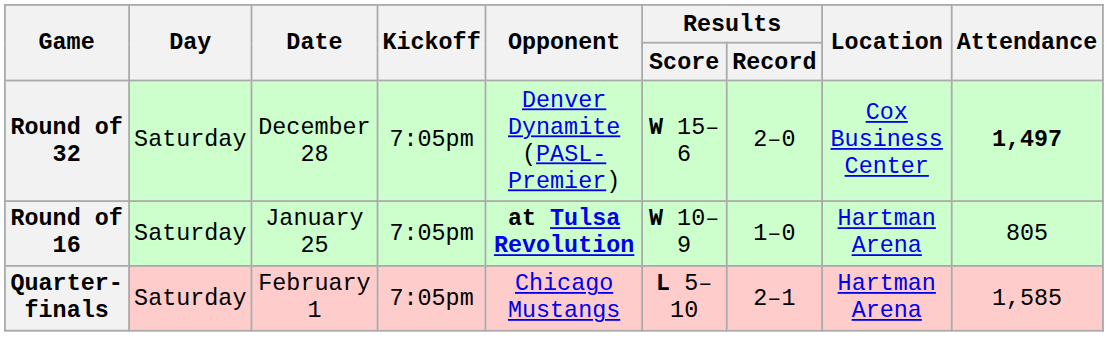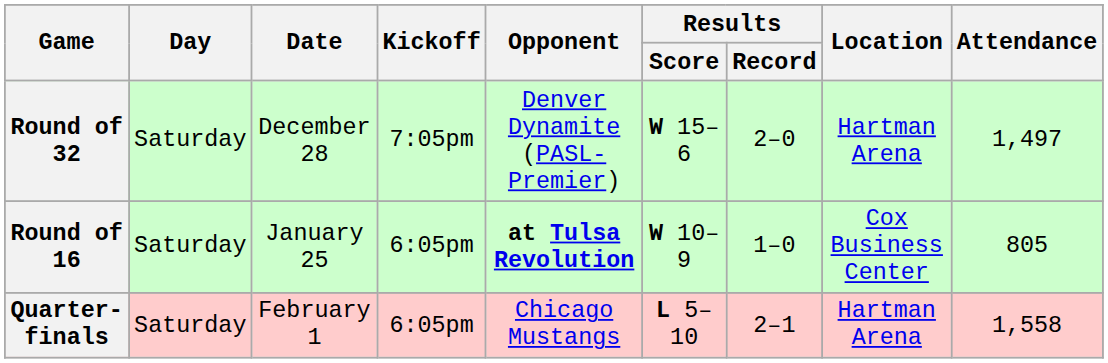 <table class="wikitable">
 <tr>
 <th rowspan="2" width="60">Game</th>
 <th rowspan="2" width="70">Day</th>
 <th rowspan="2" width="90">Date</th>
 <th rowspan="2" width="60">Kickoff</th>
 <th rowspan="2" width="180">Opponent</th>
 <th colspan="2" width="180">Results</th>
 <th rowspan="2" width="200">Location</th>
 <th rowspan="2" width="80">Attendance</th>
 </tr>
 <tr>
 <th width="120">Score</th>
 <th width="60">Record</th>
 </tr>
 <tr align="center" bgcolor="#CCFFCC">
 <th>Round of 32</th>
 <td>Saturday</td>
 <td>December 28</td>
 <td>7:05pm</td>
 <td><a href='#'>Denver Dynamite</a><br>(<a href='#'>PASL-Premier</a>)</td>
 <td><strong>W</strong> 15–6</td>
 <td>2–0</td>
-<td><a href='#'>Cox Business Center</a></td>
-<td><strong>1,497</strong></td>
+<td><a href='#'>Hartman Arena</a></td>
+<td>1,497</td>
 </tr>
 <tr align="center" bgcolor="#CCFFCC">
 <th>Round of 16</th>
 <td>Saturday</td>
 <td>January 25</td>
-<td>7:05pm</td>
+<td>6:05pm</td>
 <td><strong>at <a href='#'>Tulsa Revolution</a></strong></td>
 <td><strong>W</strong> 10–9</td>
 <td>1–0</td>
-<td><a href='#'>Hartman Arena</a></td>
+<td><a href='#'>Cox Business Center</a></td>
 <td>805</td>
 </tr>
 <tr align="center" bgcolor="#FFCCCC">
 <th>Quarter-finals</th>
 <td>Saturday</td>
 <td>February 1</td>
-<td>7:05pm</td>
+<td>6:05pm</td>
 <td><a href='#'>Chicago Mustangs</a></td>
 <td><strong>L</strong> 5–10</td>
 <td>2–1</td>
 <td><a href='#'>Hartman Arena</a></td>
-<td>1,585</td>
+<td>1,558</td>
 </tr>
 </table>
